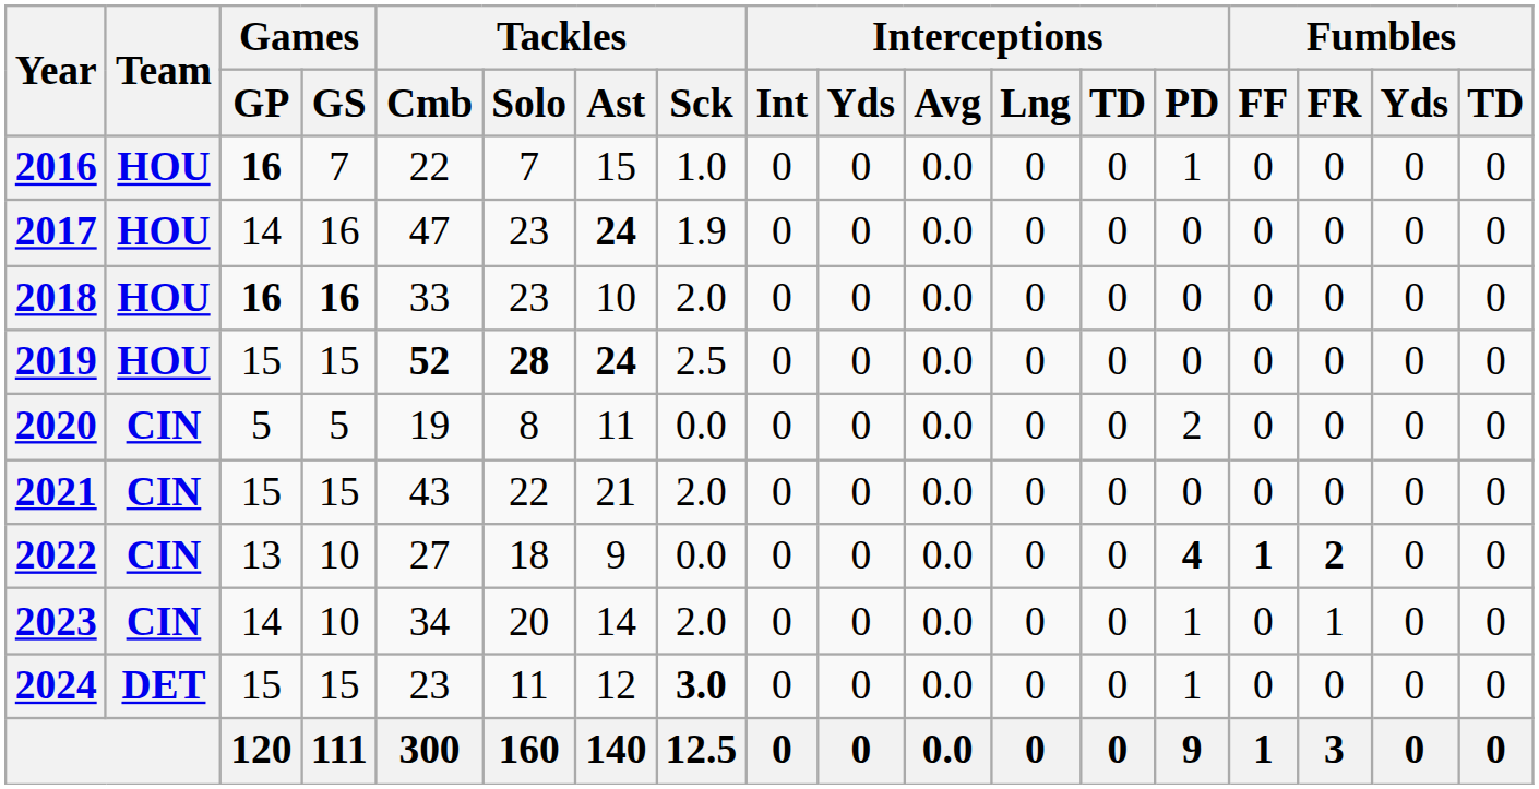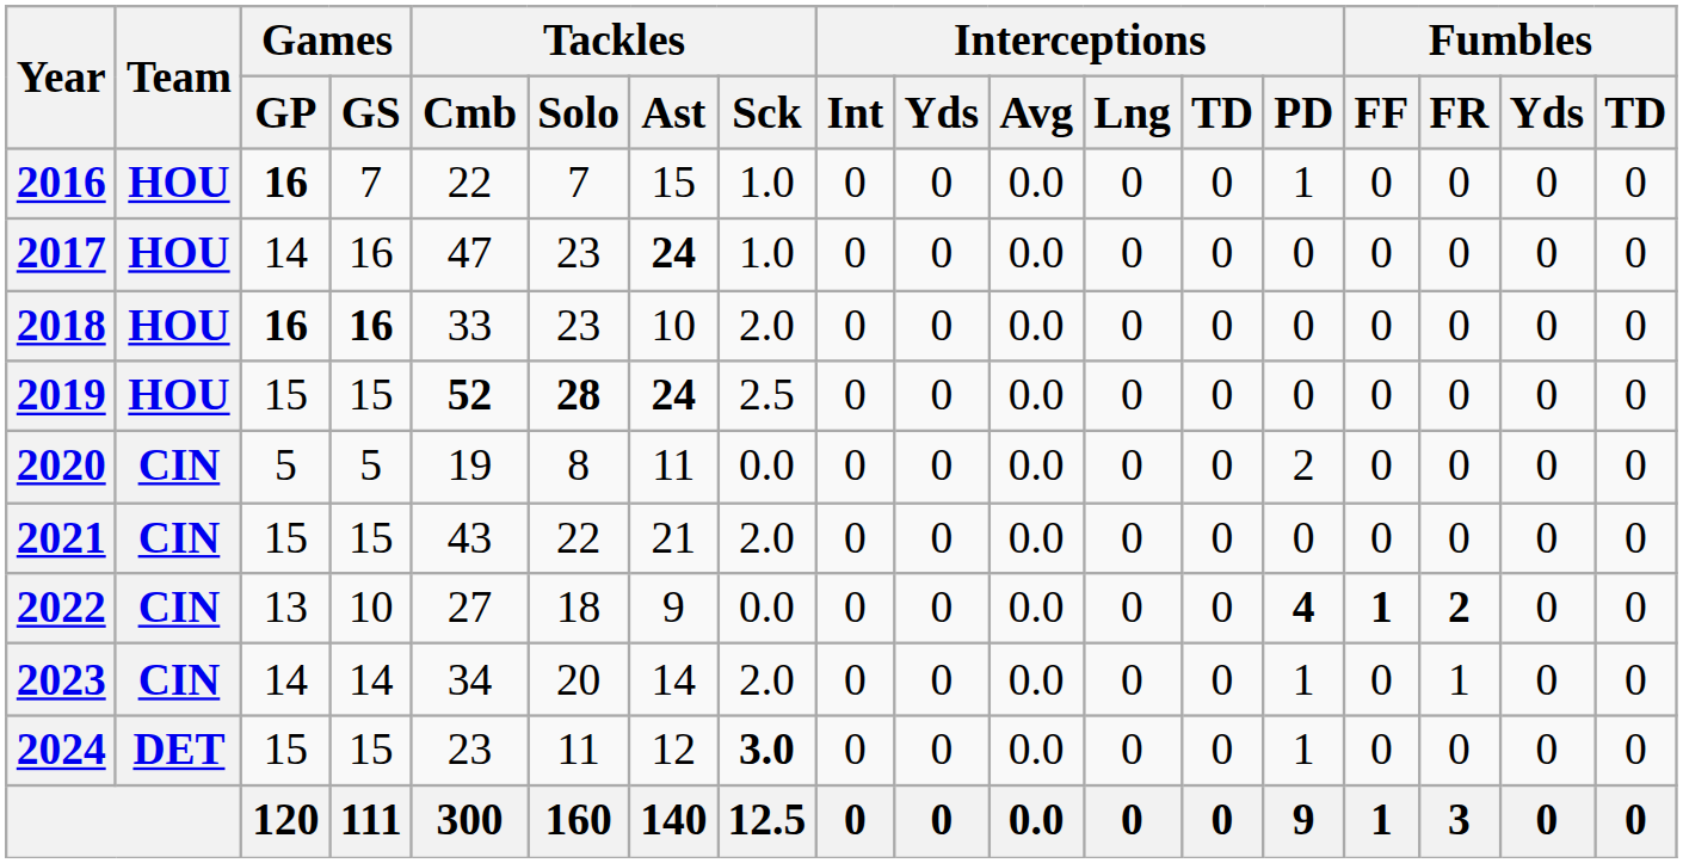 <table class="wikitable" style="text-align:center;">
 <tr>
 <th rowspan="2">Year</th>
 <th rowspan="2">Team</th>
 <th colspan="2">Games</th>
 <th colspan="4">Tackles</th>
 <th colspan="6">Interceptions</th>
 <th colspan="4">Fumbles</th>
 </tr>
 <tr>
 <th>GP</th>
 <th>GS</th>
 <th>Cmb</th>
 <th>Solo</th>
 <th>Ast</th>
 <th>Sck</th>
 <th>Int</th>
 <th>Yds</th>
 <th>Avg</th>
 <th>Lng</th>
 <th>TD</th>
 <th>PD</th>
 <th>FF</th>
 <th>FR</th>
 <th>Yds</th>
 <th>TD</th>
 </tr>
 <tr>
 <th><a href='#'>2016</a></th>
 <th><a href='#'>HOU</a></th>
 <td><strong>16</strong></td>
 <td>7</td>
 <td>22</td>
 <td>7</td>
 <td>15</td>
 <td>1.0</td>
 <td>0</td>
 <td>0</td>
 <td>0.0</td>
 <td>0</td>
 <td>0</td>
 <td>1</td>
 <td>0</td>
 <td>0</td>
 <td>0</td>
 <td>0</td>
 </tr>
 <tr>
 <th><a href='#'>2017</a></th>
 <th><a href='#'>HOU</a></th>
 <td>14</td>
 <td>16</td>
 <td>47</td>
 <td>23</td>
 <td><strong>24</strong></td>
-<td>1.9</td>
+<td>1.0</td>
 <td>0</td>
 <td>0</td>
 <td>0.0</td>
 <td>0</td>
 <td>0</td>
 <td>0</td>
 <td>0</td>
 <td>0</td>
 <td>0</td>
 <td>0</td>
 </tr>
 <tr>
 <th><a href='#'>2018</a></th>
 <th><a href='#'>HOU</a></th>
 <td><strong>16</strong></td>
 <td><strong>16</strong></td>
 <td>33</td>
 <td>23</td>
 <td>10</td>
 <td>2.0</td>
 <td>0</td>
 <td>0</td>
 <td>0.0</td>
 <td>0</td>
 <td>0</td>
 <td>0</td>
 <td>0</td>
 <td>0</td>
 <td>0</td>
 <td>0</td>
 </tr>
 <tr>
 <th><a href='#'>2019</a></th>
 <th><a href='#'>HOU</a></th>
 <td>15</td>
 <td>15</td>
 <td><strong>52</strong></td>
 <td><strong>28</strong></td>
 <td><strong>24</strong></td>
 <td>2.5</td>
 <td>0</td>
 <td>0</td>
 <td>0.0</td>
 <td>0</td>
 <td>0</td>
 <td>0</td>
 <td>0</td>
 <td>0</td>
 <td>0</td>
 <td>0</td>
 </tr>
 <tr>
 <th><a href='#'>2020</a></th>
 <th><a href='#'>CIN</a></th>
 <td>5</td>
 <td>5</td>
 <td>19</td>
 <td>8</td>
 <td>11</td>
 <td>0.0</td>
 <td>0</td>
 <td>0</td>
 <td>0.0</td>
 <td>0</td>
 <td>0</td>
 <td>2</td>
 <td>0</td>
 <td>0</td>
 <td>0</td>
 <td>0</td>
 </tr>
 <tr>
 <th><a href='#'>2021</a></th>
 <th><a href='#'>CIN</a></th>
 <td>15</td>
 <td>15</td>
 <td>43</td>
 <td>22</td>
 <td>21</td>
 <td>2.0</td>
 <td>0</td>
 <td>0</td>
 <td>0.0</td>
 <td>0</td>
 <td>0</td>
 <td>0</td>
 <td>0</td>
 <td>0</td>
 <td>0</td>
 <td>0</td>
 </tr>
 <tr>
 <th><a href='#'>2022</a></th>
 <th><a href='#'>CIN</a></th>
 <td>13</td>
 <td>10</td>
 <td>27</td>
 <td>18</td>
 <td>9</td>
 <td>0.0</td>
 <td>0</td>
 <td>0</td>
 <td>0.0</td>
 <td>0</td>
 <td>0</td>
 <td><strong>4</strong></td>
 <td><strong>1</strong></td>
 <td><strong>2</strong></td>
 <td>0</td>
 <td>0</td>
 </tr>
 <tr>
 <th><a href='#'>2023</a></th>
 <th><a href='#'>CIN</a></th>
 <td>14</td>
-<td>10</td>
+<td>14</td>
 <td>34</td>
 <td>20</td>
 <td>14</td>
 <td>2.0</td>
 <td>0</td>
 <td>0</td>
 <td>0.0</td>
 <td>0</td>
 <td>0</td>
 <td>1</td>
 <td>0</td>
 <td>1</td>
 <td>0</td>
 <td>0</td>
 </tr>
 <tr>
 <th><a href='#'>2024</a></th>
 <th><a href='#'>DET</a></th>
 <td>15</td>
 <td>15</td>
 <td>23</td>
 <td>11</td>
 <td>12</td>
 <td><strong>3.0</strong></td>
 <td>0</td>
 <td>0</td>
 <td>0.0</td>
 <td>0</td>
 <td>0</td>
 <td>1</td>
 <td>0</td>
 <td>0</td>
 <td>0</td>
 <td>0</td>
 </tr>
 <tr>
 <th colspan="2"></th>
 <th>120</th>
 <th>111</th>
 <th>300</th>
 <th>160</th>
 <th>140</th>
 <th>12.5</th>
 <th>0</th>
 <th>0</th>
 <th>0.0</th>
 <th>0</th>
 <th>0</th>
 <th>9</th>
 <th>1</th>
 <th>3</th>
 <th>0</th>
 <th>0</th>
 </tr>
 </table>
